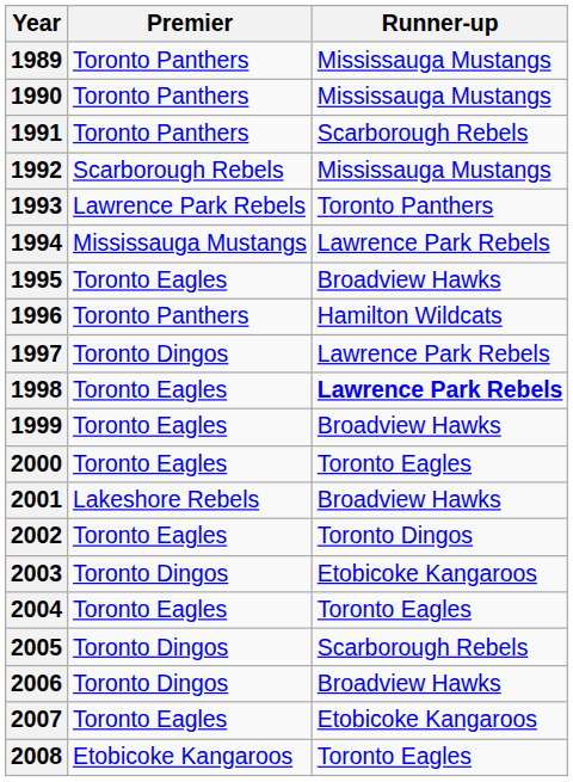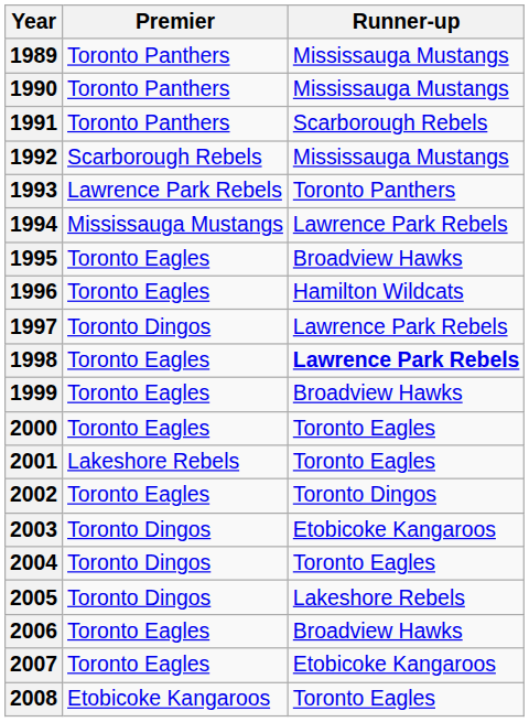 <table class="wikitable">
 <tr>
 <th>Year</th>
 <th>Premier</th>
 <th>Runner-up</th>
 </tr>
 <tr>
 <th>1989</th>
 <td><a href='#'>Toronto Panthers</a></td>
 <td><a href='#'>Mississauga Mustangs</a></td>
 </tr>
 <tr>
 <th>1990</th>
 <td><a href='#'>Toronto Panthers</a></td>
 <td><a href='#'>Mississauga Mustangs</a></td>
 </tr>
 <tr>
 <th>1991</th>
 <td><a href='#'>Toronto Panthers</a></td>
 <td><a href='#'>Scarborough Rebels</a></td>
 </tr>
 <tr>
 <th>1992</th>
 <td><a href='#'>Scarborough Rebels</a></td>
 <td><a href='#'>Mississauga Mustangs</a></td>
 </tr>
 <tr>
 <th>1993</th>
 <td><a href='#'>Lawrence Park Rebels</a></td>
 <td><a href='#'>Toronto Panthers</a></td>
 </tr>
 <tr>
 <th>1994</th>
 <td><a href='#'>Mississauga Mustangs</a></td>
 <td><a href='#'>Lawrence Park Rebels</a></td>
 </tr>
 <tr>
 <th>1995</th>
 <td><a href='#'>Toronto Eagles</a></td>
 <td><a href='#'>Broadview Hawks</a></td>
 </tr>
 <tr>
 <th>1996</th>
-<td><a href='#'>Toronto Panthers</a></td>
+<td><a href='#'>Toronto Eagles</a></td>
 <td><a href='#'>Hamilton Wildcats</a></td>
 </tr>
 <tr>
 <th>1997</th>
 <td><a href='#'>Toronto Dingos</a></td>
 <td><a href='#'>Lawrence Park Rebels</a></td>
 </tr>
 <tr>
 <th>1998</th>
 <td><a href='#'>Toronto Eagles</a></td>
 <td><strong><a href='#'>Lawrence Park Rebels</a></strong></td>
 </tr>
 <tr>
 <th>1999</th>
 <td><a href='#'>Toronto Eagles</a></td>
 <td><a href='#'>Broadview Hawks</a></td>
 </tr>
 <tr>
 <th>2000</th>
 <td><a href='#'>Toronto Eagles</a></td>
 <td><a href='#'>Toronto Eagles</a></td>
 </tr>
 <tr>
 <th>2001</th>
 <td><a href='#'>Lakeshore Rebels</a></td>
-<td><a href='#'>Broadview Hawks</a></td>
+<td><a href='#'>Toronto Eagles</a></td>
 </tr>
 <tr>
 <th>2002</th>
 <td><a href='#'>Toronto Eagles</a></td>
 <td><a href='#'>Toronto Dingos</a></td>
 </tr>
 <tr>
 <th>2003</th>
 <td><a href='#'>Toronto Dingos</a></td>
 <td><a href='#'>Etobicoke Kangaroos</a></td>
 </tr>
 <tr>
 <th>2004</th>
-<td><a href='#'>Toronto Eagles</a></td>
+<td><a href='#'>Toronto Dingos</a></td>
 <td><a href='#'>Toronto Eagles</a></td>
 </tr>
 <tr>
 <th>2005</th>
 <td><a href='#'>Toronto Dingos</a></td>
-<td><a href='#'>Scarborough Rebels</a></td>
+<td><a href='#'>Lakeshore Rebels</a></td>
 </tr>
 <tr>
 <th>2006</th>
-<td><a href='#'>Toronto Dingos</a></td>
+<td><a href='#'>Toronto Eagles</a></td>
 <td><a href='#'>Broadview Hawks</a></td>
 </tr>
 <tr>
 <th>2007</th>
 <td><a href='#'>Toronto Eagles</a></td>
 <td><a href='#'>Etobicoke Kangaroos</a></td>
 </tr>
 <tr>
 <th>2008</th>
 <td><a href='#'>Etobicoke Kangaroos</a></td>
 <td><a href='#'>Toronto Eagles</a></td>
 </tr>
 </table>
